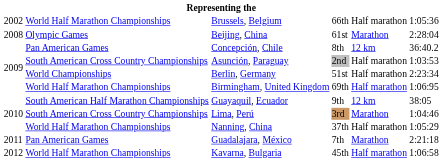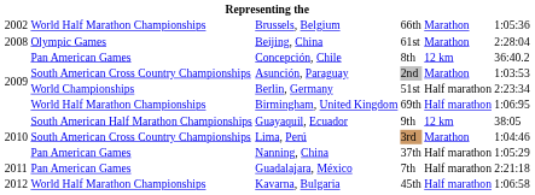 <table>
 <tr>
 <th colspan="6">Representing the </th>
 </tr>
 <tr>
 <td>2002</td>
 <td><a href='#'>World Half Marathon Championships</a></td>
 <td><a href='#'>Brussels</a>, <a href='#'>Belgium</a></td>
 <td>66th</td>
-<td>Half marathon</td>
+<td><a href='#'>Marathon</a></td>
 <td>1:05:36</td>
 </tr>
 <tr>
 <td>2008</td>
 <td><a href='#'>Olympic Games</a></td>
 <td><a href='#'>Beijing</a>, <a href='#'>China</a></td>
 <td>61st</td>
 <td><a href='#'>Marathon</a></td>
 <td>2:28:04</td>
 </tr>
 <tr>
 <td rowspan=4>2009</td>
 <td><a href='#'>Pan American Games</a></td>
 <td><a href='#'>Concepción</a>, <a href='#'>Chile</a></td>
 <td>8th</td>
 <td><a href='#'>12 km</a></td>
 <td>36:40.2</td>
 </tr>
 <tr>
 <td><a href='#'>South American Cross Country Championships</a></td>
 <td><a href='#'>Asunción</a>, <a href='#'>Paraguay</a></td>
 <td bgcolor=silver>2nd</td>
-<td>Half marathon</td>
+<td><a href='#'>Marathon</a></td>
 <td>1:03:53</td>
 </tr>
 <tr>
 <td><a href='#'>World Championships</a></td>
 <td><a href='#'>Berlin</a>, <a href='#'>Germany</a></td>
 <td>51st</td>
 <td>Half marathon</td>
 <td>2:23:34</td>
 </tr>
 <tr>
 <td><a href='#'>World Half Marathon Championships</a></td>
 <td><a href='#'>Birmingham</a>, <a href='#'>United Kingdom</a></td>
 <td>69th</td>
 <td><a href='#'>Half marathon</a></td>
 <td>1:06:95</td>
 </tr>
 <tr>
 <td rowspan=3>2010</td>
 <td><a href='#'>South American Half Marathon Championships</a></td>
 <td><a href='#'>Guayaquil</a>, <a href='#'>Ecuador</a></td>
 <td>9th</td>
 <td><a href='#'>12 km</a></td>
 <td>38:05</td>
 </tr>
 <tr>
 <td><a href='#'>South American Cross Country Championships</a></td>
 <td><a href='#'>Lima</a>, <a href='#'>Perú</a></td>
 <td bgcolor="cc9966">3rd</td>
 <td><a href='#'>Marathon</a></td>
 <td>1:04:46</td>
 </tr>
 <tr>
-<td><a href='#'>World Half Marathon Championships</a></td>
+<td><a href='#'>Pan American Games</a></td>
 <td><a href='#'>Nanning</a>, <a href='#'>China</a></td>
 <td>37th</td>
 <td>Half marathon</td>
 <td>1:05:29</td>
 </tr>
 <tr>
 <td>2011</td>
 <td><a href='#'>Pan American Games</a></td>
 <td><a href='#'>Guadalajara</a>, <a href='#'>México</a></td>
 <td>7th</td>
-<td><a href='#'>Marathon</a></td>
+<td>Half marathon</td>
 <td>2:21:18</td>
 </tr>
 <tr>
 <td>2012</td>
 <td><a href='#'>World Half Marathon Championships</a></td>
 <td><a href='#'>Kavarna</a>, <a href='#'>Bulgaria</a></td>
 <td>45th</td>
 <td><a href='#'>Half marathon</a></td>
 <td>1:06:58</td>
 </tr>
 </table>
